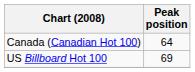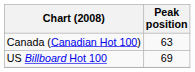 <table class="wikitable">
 <tr>
 <th>Chart (2008)</th>
 <th>Peak<br>position</th>
 </tr>
 <tr>
 <td>Canada (<a href='#'>Canadian Hot 100</a>)</td>
-<td align="center">64</td>
+<td align="center">63</td>
 </tr>
 <tr>
 <td>US <a href='#'><em>Billboard</em> Hot 100</a></td>
 <td align="center">69</td>
 </tr>
 <tr>
 </tr>
 </table>
